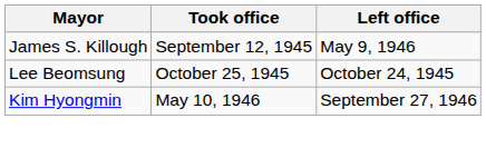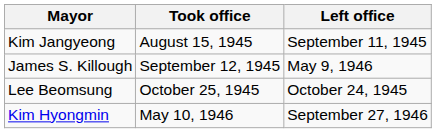 <table class="wikitable">
 <tr>
 <th>Mayor</th>
 <th>Took office</th>
 <th>Left office</th>
+</tr>
+<tr>
+<td>Kim Jangyeong</td>
+<td>August 15, 1945</td>
+<td>September 11, 1945</td>
 </tr>
 <tr>
 <td>James S. Killough</td>
 <td>September 12, 1945</td>
 <td>May 9, 1946</td>
 </tr>
 <tr>
 <td>Lee Beomsung</td>
 <td>October 25, 1945</td>
 <td>October 24, 1945</td>
 </tr>
 <tr>
 <td><a href='#'>Kim Hyongmin</a></td>
 <td>May 10, 1946</td>
 <td>September 27, 1946</td>
 </tr>
 </table>
